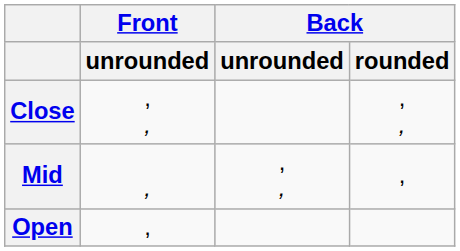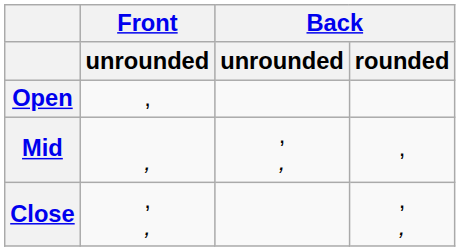 <table class="wikitable" style="text-align: center;">
 <tr>
 <th></th>
 <th><a href='#'>Front</a></th>
 <th colspan="2"><a href='#'>Back</a></th>
 </tr>
 <tr>
 <th></th>
 <th>unrounded</th>
 <th>unrounded</th>
 <th>rounded</th>
 </tr>
 <tr>
-<th><a href='#'>Close</a></th>
-<td>, <br><em>, </em></td>
-<td><br><em></em></td>
-<td>, <br><em>, </em></td>
+<th><a href='#'>Open</a></th>
+<td>, </td>
+<td></td>
+<td></td>
 </tr>
 <tr>
 <th><a href='#'>Mid</a></th>
 <td><br><em>, </em></td>
 <td>, <br><em>, </em></td>
 <td>, </td>
 </tr>
 <tr>
-<th><a href='#'>Open</a></th>
-<td>, </td>
-<td></td>
-<td></td>
+<th><a href='#'>Close</a></th>
+<td>, <br><em>, </em></td>
+<td><br><em></em></td>
+<td>, <br><em>, </em></td>
 </tr>
 </table>
